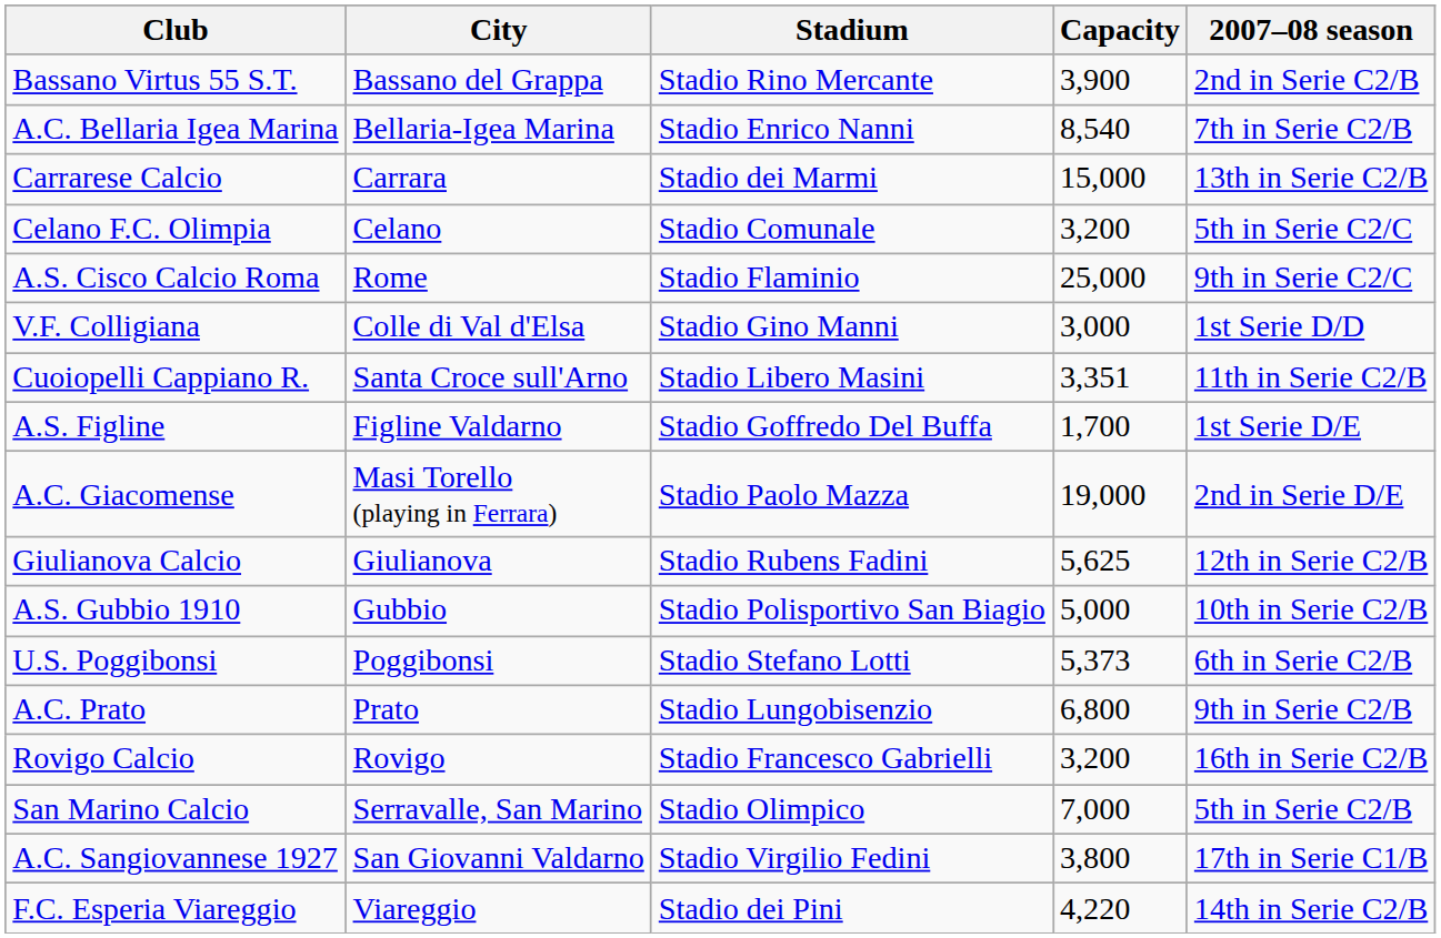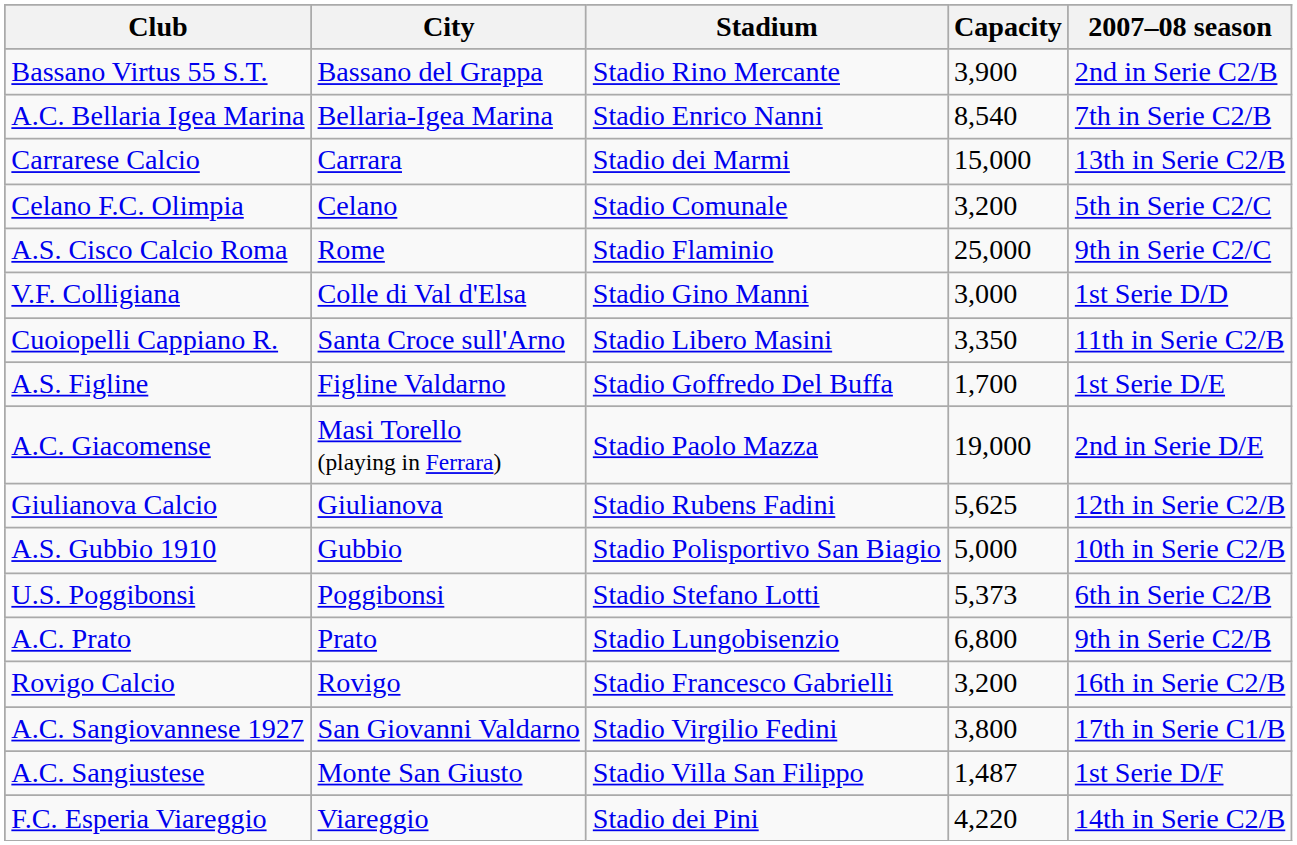 <table class="wikitable sortable">
 <tr>
 <th>Club</th>
 <th>City</th>
 <th>Stadium</th>
 <th>Capacity</th>
 <th>2007–08 season</th>
 </tr>
 <tr>
 <td><a href='#'>Bassano Virtus 55 S.T.</a></td>
 <td><a href='#'>Bassano del Grappa</a></td>
 <td><a href='#'>Stadio Rino Mercante</a></td>
 <td>3,900</td>
 <td><a href='#'>2nd in Serie C2/B</a></td>
 </tr>
 <tr>
 <td><a href='#'>A.C. Bellaria Igea Marina</a></td>
 <td><a href='#'>Bellaria-Igea Marina</a></td>
 <td><a href='#'>Stadio Enrico Nanni</a></td>
 <td>8,540</td>
 <td><a href='#'>7th in Serie C2/B</a></td>
 </tr>
 <tr>
 <td><a href='#'>Carrarese Calcio</a></td>
 <td><a href='#'>Carrara</a></td>
 <td><a href='#'>Stadio dei Marmi</a></td>
 <td>15,000</td>
 <td><a href='#'>13th in Serie C2/B</a></td>
 </tr>
 <tr>
 <td><a href='#'>Celano F.C. Olimpia</a></td>
 <td><a href='#'>Celano</a></td>
 <td><a href='#'>Stadio Comunale</a></td>
 <td>3,200</td>
 <td><a href='#'>5th in Serie C2/C</a></td>
 </tr>
 <tr>
 <td><a href='#'>A.S. Cisco Calcio Roma</a></td>
 <td><a href='#'>Rome</a></td>
 <td><a href='#'>Stadio Flaminio</a></td>
 <td>25,000</td>
 <td><a href='#'>9th in Serie C2/C</a></td>
 </tr>
 <tr>
 <td><a href='#'>V.F. Colligiana</a></td>
 <td><a href='#'>Colle di Val d'Elsa</a></td>
 <td><a href='#'>Stadio Gino Manni</a></td>
 <td>3,000</td>
 <td><a href='#'>1st Serie D/D</a></td>
 </tr>
 <tr>
 <td><a href='#'>Cuoiopelli Cappiano R.</a></td>
 <td><a href='#'>Santa Croce sull'Arno</a></td>
 <td><a href='#'>Stadio Libero Masini</a></td>
-<td>3,351</td>
+<td>3,350</td>
 <td><a href='#'>11th in Serie C2/B</a></td>
 </tr>
 <tr>
 <td><a href='#'>A.S. Figline</a></td>
 <td><a href='#'>Figline Valdarno</a></td>
 <td><a href='#'>Stadio Goffredo Del Buffa</a></td>
 <td>1,700</td>
 <td><a href='#'>1st Serie D/E</a></td>
 </tr>
 <tr>
 <td><a href='#'>A.C. Giacomense</a></td>
 <td><a href='#'>Masi Torello</a><br><small>(playing in <a href='#'>Ferrara</a>)</small></td>
 <td><a href='#'>Stadio Paolo Mazza</a></td>
 <td>19,000</td>
 <td><a href='#'>2nd in Serie D/E</a></td>
 </tr>
 <tr>
 <td><a href='#'>Giulianova Calcio</a></td>
 <td><a href='#'>Giulianova</a></td>
 <td><a href='#'>Stadio Rubens Fadini</a></td>
 <td>5,625</td>
 <td><a href='#'>12th in Serie C2/B</a></td>
 </tr>
 <tr>
 <td><a href='#'>A.S. Gubbio 1910</a></td>
 <td><a href='#'>Gubbio</a></td>
 <td><a href='#'>Stadio Polisportivo San Biagio</a></td>
 <td>5,000</td>
 <td><a href='#'>10th in Serie C2/B</a></td>
 </tr>
 <tr>
 <td><a href='#'>U.S. Poggibonsi</a></td>
 <td><a href='#'>Poggibonsi</a></td>
 <td><a href='#'>Stadio Stefano Lotti</a></td>
 <td>5,373</td>
 <td><a href='#'>6th in Serie C2/B</a></td>
 </tr>
 <tr>
 <td><a href='#'>A.C. Prato</a></td>
 <td><a href='#'>Prato</a></td>
 <td><a href='#'>Stadio Lungobisenzio</a></td>
 <td>6,800</td>
 <td><a href='#'>9th in Serie C2/B</a></td>
 </tr>
 <tr>
 <td><a href='#'>Rovigo Calcio</a></td>
 <td><a href='#'>Rovigo</a></td>
 <td><a href='#'>Stadio Francesco Gabrielli</a></td>
 <td>3,200</td>
 <td><a href='#'>16th in Serie C2/B</a></td>
 </tr>
 <tr>
-<td><a href='#'>San Marino Calcio</a></td>
-<td><a href='#'>Serravalle, San Marino</a></td>
-<td><a href='#'>Stadio Olimpico</a></td>
-<td>7,000</td>
-<td><a href='#'>5th in Serie C2/B</a></td>
-</tr>
-<tr>
 <td><a href='#'>A.C. Sangiovannese 1927</a></td>
 <td><a href='#'>San Giovanni Valdarno</a></td>
 <td><a href='#'>Stadio Virgilio Fedini</a></td>
 <td>3,800</td>
 <td><a href='#'>17th in Serie C1/B</a></td>
+</tr>
+<tr>
+<td><a href='#'>A.C. Sangiustese</a></td>
+<td><a href='#'>Monte San Giusto</a></td>
+<td><a href='#'>Stadio Villa San Filippo</a></td>
+<td>1,487</td>
+<td><a href='#'>1st Serie D/F</a></td>
 </tr>
 <tr>
 <td><a href='#'>F.C. Esperia Viareggio</a></td>
 <td><a href='#'>Viareggio</a></td>
 <td><a href='#'>Stadio dei Pini</a></td>
 <td>4,220</td>
 <td><a href='#'>14th in Serie C2/B</a></td>
 </tr>
 </table>
